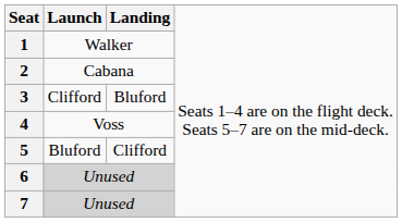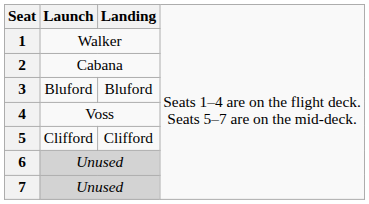 <table class="wikitable" style="text-align:center">
 <tr>
 <th>Seat</th>
 <th>Launch</th>
 <th>Landing</th>
 <td rowspan=8><br>Seats 1–4 are on the flight deck.<br>Seats 5–7 are on the mid-deck.</td>
 </tr>
 <tr>
 <th>1</th>
 <td colspan=2>Walker</td>
 </tr>
 <tr>
 <th>2</th>
 <td colspan=2>Cabana</td>
 </tr>
 <tr>
 <th>3</th>
-<td>Clifford</td>
+<td>Bluford</td>
 <td>Bluford</td>
 </tr>
 <tr>
 <th>4</th>
 <td colspan=2>Voss</td>
 </tr>
 <tr>
 <th>5</th>
-<td>Bluford</td>
+<td>Clifford</td>
 <td>Clifford</td>
 </tr>
 <tr>
 <th>6</th>
 <td colspan=2 style="background-color:lightgray"><em>Unused</em></td>
 </tr>
 <tr>
 <th>7</th>
 <td colspan=2 style="background-color:lightgray"><em>Unused</em></td>
 </tr>
 </table>
